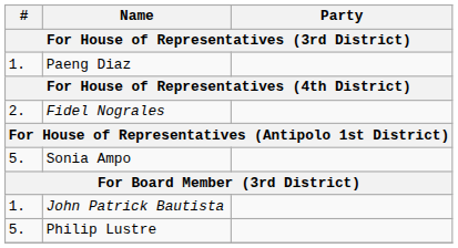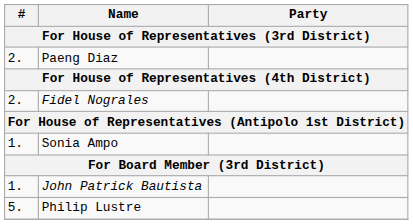 <table class="wikitable" style="font-size:90%">
 <tr>
 <th>#</th>
 <th width=150px>Name</th>
 <th colspan=2 width=110px>Party</th>
 </tr>
 <tr>
 <th colspan="5">For House of Representatives (3rd District)</th>
 </tr>
 <tr>
-<td>1.</td>
+<td>2.</td>
 <td>Paeng Diaz</td>
 <td></td>
 </tr>
 <tr>
 <th colspan="5">For House of Representatives (4th District)</th>
 </tr>
 <tr>
 <td>2.</td>
 <td><em>Fidel Nograles</em></td>
 <td></td>
 </tr>
 <tr>
 <th colspan="5">For House of Representatives (Antipolo 1st District)</th>
 </tr>
 <tr>
-<td>5.</td>
+<td>1.</td>
 <td>Sonia Ampo</td>
 <td></td>
 </tr>
 <tr>
 <th colspan="5">For Board Member (3rd District)</th>
 </tr>
 <tr>
 <td>1.</td>
 <td><em>John Patrick Bautista</em></td>
 <td></td>
 </tr>
 <tr>
 <td>5.</td>
 <td>Philip Lustre</td>
 <td></td>
 </tr>
 <tr>
 </tr>
 </table>
